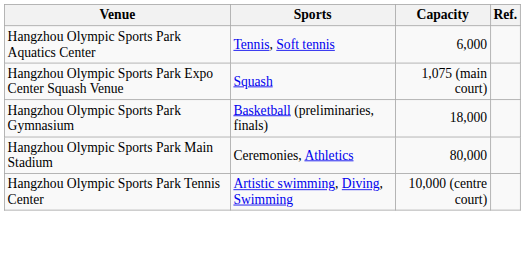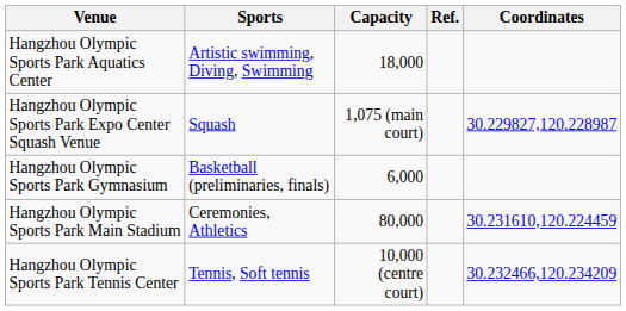 <table class="wikitable sortable">
 <tr>
 <th>Venue</th>
 <th>Sports</th>
 <th>Capacity</th>
 <th>Ref.</th>
+<th>Coordinates</th>
 </tr>
 <tr>
 <td>Hangzhou Olympic Sports Park Aquatics Center</td>
-<td><a href='#'>Tennis</a>, <a href='#'>Soft tennis</a></td>
-<td align=right>6,000</td>
+<td><a href='#'>Artistic swimming</a>, <a href='#'>Diving</a>, <a href='#'>Swimming</a></td>
+<td align=right>18,000</td>
+<td></td>
 <td></td>
 </tr>
 <tr>
 <td>Hangzhou Olympic Sports Park Expo Center Squash Venue</td>
 <td><a href='#'>Squash</a></td>
 <td align=right>1,075 (main court)</td>
 <td></td>
+<td><a href='#'>30.229827,120.228987</a></td>
 </tr>
 <tr>
 <td>Hangzhou Olympic Sports Park Gymnasium</td>
 <td><a href='#'>Basketball</a> (preliminaries, finals)</td>
-<td align=right>18,000</td>
+<td align=right>6,000</td>
+<td></td>
 <td></td>
 </tr>
 <tr>
 <td>Hangzhou Olympic Sports Park Main Stadium</td>
 <td>Ceremonies, <a href='#'>Athletics</a></td>
 <td align=right>80,000</td>
 <td></td>
+<td><a href='#'>30.231610,120.224459</a></td>
 </tr>
 <tr>
 <td>Hangzhou Olympic Sports Park Tennis Center</td>
-<td><a href='#'>Artistic swimming</a>, <a href='#'>Diving</a>, <a href='#'>Swimming</a></td>
+<td><a href='#'>Tennis</a>, <a href='#'>Soft tennis</a></td>
 <td align=right>10,000 (centre court)</td>
 <td></td>
+<td><a href='#'>30.232466,120.234209</a></td>
 </tr>
 </table>
